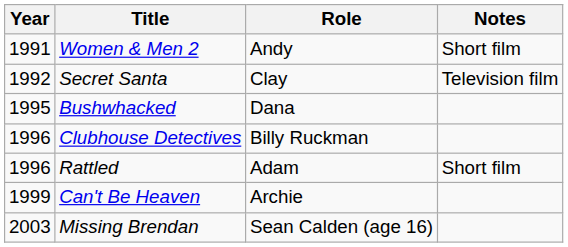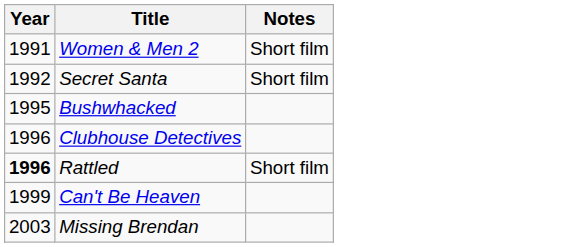 <table class="wikitable sortable">
 <tr>
 <th>Year</th>
 <th>Title</th>
-<th>Role</th>
 <th>Notes</th>
 </tr>
 <tr>
 <td>1991</td>
 <td><em><a href='#'>Women & Men 2</a></em></td>
-<td>Andy</td>
 <td>Short film</td>
 </tr>
 <tr>
 <td>1992</td>
 <td><em>Secret Santa</em></td>
-<td>Clay</td>
-<td>Television film</td>
+<td>Short film</td>
 </tr>
 <tr>
 <td>1995</td>
 <td><em><a href='#'>Bushwhacked</a></em></td>
-<td>Dana</td>
 <td></td>
 </tr>
 <tr>
 <td>1996</td>
 <td><em><a href='#'>Clubhouse Detectives</a></em></td>
-<td>Billy Ruckman</td>
 <td></td>
 </tr>
 <tr>
-<td>1996</td>
+<td><strong>1996</strong></td>
 <td><em>Rattled</em></td>
-<td>Adam</td>
 <td>Short film</td>
 </tr>
 <tr>
 <td>1999</td>
 <td><em><a href='#'>Can't Be Heaven</a></em></td>
-<td>Archie</td>
 <td></td>
 </tr>
 <tr>
 <td>2003</td>
 <td><em>Missing Brendan</em></td>
-<td>Sean Calden (age 16)</td>
 <td></td>
 </tr>
 </table>
